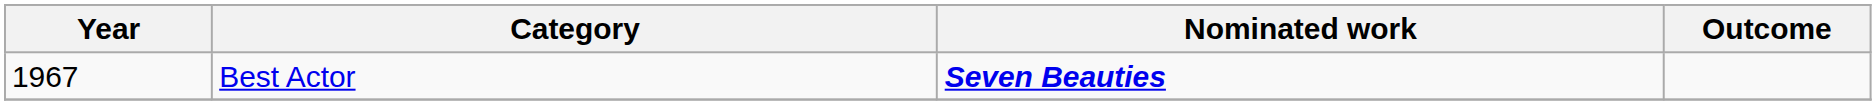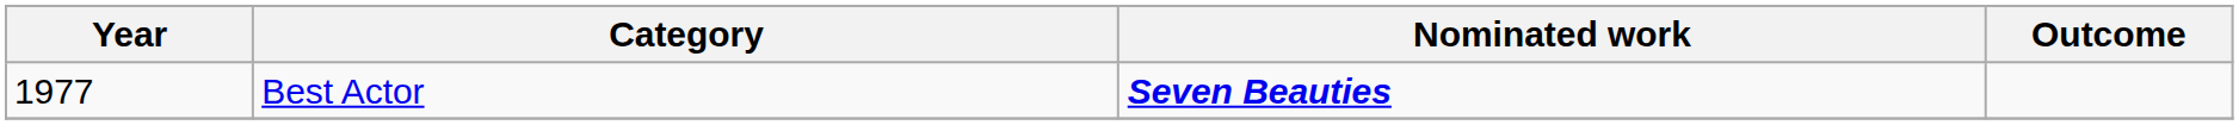 <table class="wikitable" width="75%" cellpadding="4" style="font-size: 95%">
 <tr>
 <th width="10%">Year</th>
 <th width="35%">Category</th>
 <th width="35%">Nominated work</th>
 <th width="10%">Outcome</th>
 </tr>
 <tr>
-<td>1967</td>
+<td>1977</td>
 <td><a href='#'>Best Actor</a></td>
 <td><strong><em><a href='#'>Seven Beauties</a></em></strong></td>
 <td></td>
 </tr>
 <tr>
 </tr>
 </table>
